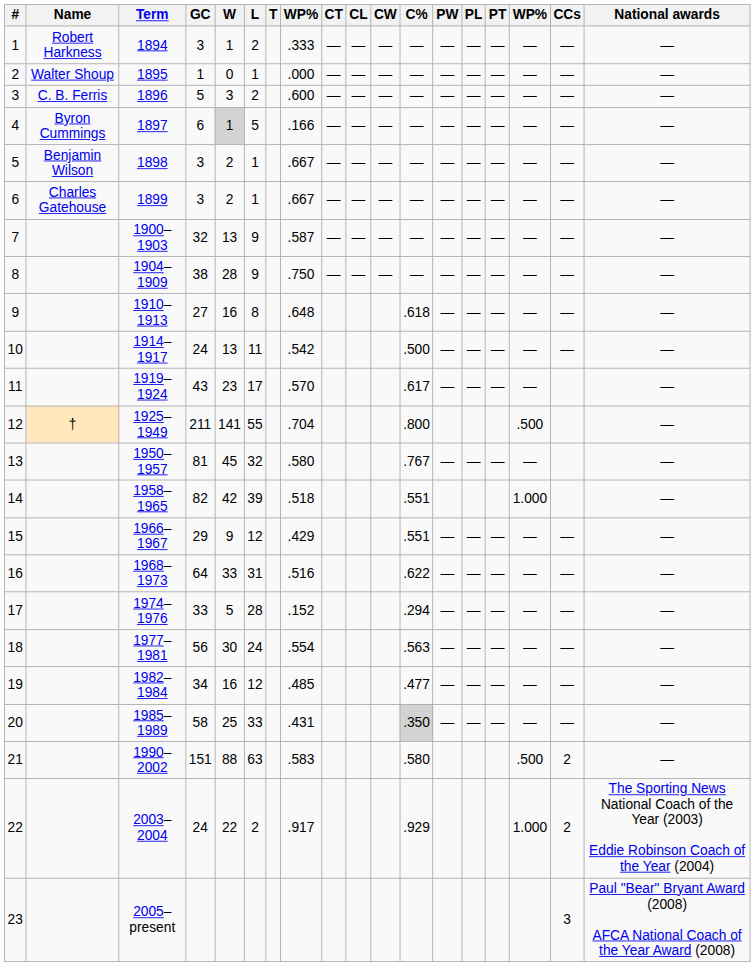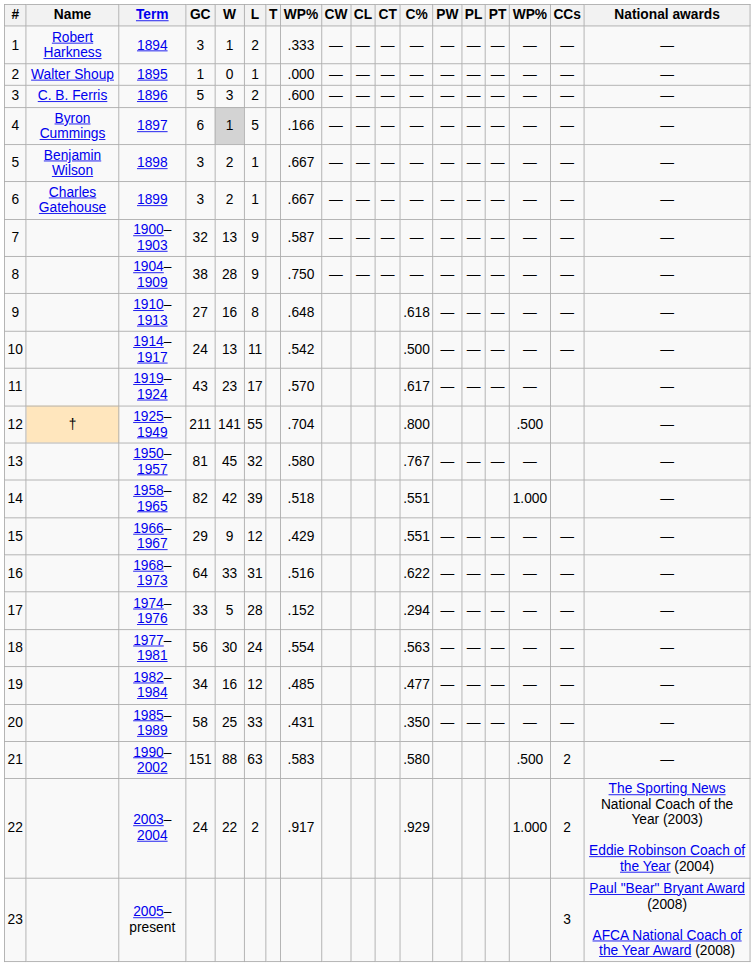 <table class="wikitable sortable" style="text-align:center">
 <tr>
 <th>#</th>
 <th>Name</th>
 <th><a href='#'>Term</a></th>
 <th>GC</th>
 <th>W</th>
 <th>L</th>
 <th>T</th>
 <th>WP%</th>
+<th>CW</th>
+<th>CL</th>
 <th>CT</th>
-<th>CL</th>
-<th>CW</th>
 <th>C%</th>
 <th>PW</th>
 <th>PL</th>
 <th>PT</th>
 <th>WP%</th>
 <th>CCs</th>
 <th class="unsortable">National awards</th>
 </tr>
 <tr>
 <td align="center">1</td>
 <td align="center"><a href='#'>Robert Harkness</a></td>
 <td align="center"><a href='#'>1894</a></td>
 <td align="center">3</td>
 <td align="center">1</td>
 <td align="center">2</td>
 <td align="center"></td>
 <td align="center">.333</td>
 <td align="center">—</td>
 <td align="center">—</td>
 <td align="center">—</td>
 <td align="center">—</td>
 <td align="center">—</td>
 <td align="center">—</td>
 <td align="center">—</td>
 <td align="center">—</td>
 <td align="center">—</td>
 <td align="center">—</td>
 </tr>
 <tr>
 <td align="center">2</td>
 <td align="center"><a href='#'>Walter Shoup</a></td>
 <td align="center"><a href='#'>1895</a></td>
 <td align="center">1</td>
 <td align="center">0</td>
 <td align="center">1</td>
 <td align="center"></td>
 <td align="center">.000</td>
 <td align="center">—</td>
 <td align="center">—</td>
 <td align="center">—</td>
 <td align="center">—</td>
 <td align="center">—</td>
 <td align="center">—</td>
 <td align="center">—</td>
 <td align="center">—</td>
 <td align="center">—</td>
 <td align="center">—</td>
 </tr>
 <tr>
 <td align="center">3</td>
 <td align="center"><a href='#'>C. B. Ferris</a></td>
 <td align="center"><a href='#'>1896</a></td>
 <td align="center">5</td>
 <td align="center">3</td>
 <td align="center">2</td>
 <td align="center"></td>
 <td align="center">.600</td>
 <td align="center">—</td>
 <td align="center">—</td>
 <td align="center">—</td>
 <td align="center">—</td>
 <td align="center">—</td>
 <td align="center">—</td>
 <td align="center">—</td>
 <td align="center">—</td>
 <td align="center">—</td>
 <td align="center">—</td>
 </tr>
 <tr>
 <td align="center">4</td>
 <td align="center"><a href='#'>Byron Cummings</a></td>
 <td align="center"><a href='#'>1897</a></td>
 <td align="center">6</td>
 <td align="center" style="background: lightgrey;">1</td>
 <td align="center">5</td>
 <td align="center"></td>
 <td align="center">.166</td>
 <td align="center">—</td>
 <td align="center">—</td>
 <td align="center">—</td>
 <td align="center">—</td>
 <td align="center">—</td>
 <td align="center">—</td>
 <td align="center">—</td>
 <td align="center">—</td>
 <td align="center">—</td>
 <td align="center">—</td>
 </tr>
 <tr>
 <td align="center">5</td>
 <td align="center"><a href='#'>Benjamin Wilson</a></td>
 <td align="center"><a href='#'>1898</a></td>
 <td align="center">3</td>
 <td align="center">2</td>
 <td align="center">1</td>
 <td align="center"></td>
 <td align="center">.667</td>
 <td align="center">—</td>
 <td align="center">—</td>
 <td align="center">—</td>
 <td align="center">—</td>
 <td align="center">—</td>
 <td align="center">—</td>
 <td align="center">—</td>
 <td align="center">—</td>
 <td align="center">—</td>
 <td align="center">—</td>
 </tr>
 <tr>
 <td align="center">6</td>
 <td align="center"><a href='#'>Charles Gatehouse</a></td>
 <td align="center"><a href='#'>1899</a></td>
 <td align="center">3</td>
 <td align="center">2</td>
 <td align="center">1</td>
 <td align="center"></td>
 <td align="center">.667</td>
 <td align="center">—</td>
 <td align="center">—</td>
 <td align="center">—</td>
 <td align="center">—</td>
 <td align="center">—</td>
 <td align="center">—</td>
 <td align="center">—</td>
 <td align="center">—</td>
 <td align="center">—</td>
 <td align="center">—</td>
 </tr>
 <tr>
 <td align="center">7</td>
 <td align="center"></td>
 <td align="center"><a href='#'>1900</a>–<a href='#'>1903</a></td>
 <td align="center">32</td>
 <td align="center">13</td>
 <td align="center">9</td>
 <td align="center"></td>
 <td align="center">.587</td>
 <td align="center">—</td>
 <td align="center">—</td>
 <td align="center">—</td>
 <td align="center">—</td>
 <td align="center">—</td>
 <td align="center">—</td>
 <td align="center">—</td>
 <td align="center">—</td>
 <td align="center">—</td>
 <td align="center">—</td>
 </tr>
 <tr>
 <td align="center">8</td>
 <td align="center"></td>
 <td align="center"><a href='#'>1904</a>–<a href='#'>1909</a></td>
 <td align="center">38</td>
 <td align="center">28</td>
 <td align="center">9</td>
 <td align="center"></td>
 <td align="center">.750</td>
 <td align="center">—</td>
 <td align="center">—</td>
 <td align="center">—</td>
 <td align="center">—</td>
 <td align="center">—</td>
 <td align="center">—</td>
 <td align="center">—</td>
 <td align="center">—</td>
 <td align="center">—</td>
 <td align="center">—</td>
 </tr>
 <tr>
 <td align="center">9</td>
 <td align="center"></td>
 <td align="center"><a href='#'>1910</a>–<a href='#'>1913</a></td>
 <td align="center">27</td>
 <td align="center">16</td>
 <td align="center">8</td>
 <td align="center"></td>
 <td align="center">.648</td>
 <td align="center"></td>
 <td align="center"></td>
 <td align="center"></td>
 <td align="center">.618</td>
 <td align="center">—</td>
 <td align="center">—</td>
 <td align="center">—</td>
 <td align="center">—</td>
 <td align="center">—</td>
 <td align="center">—</td>
 </tr>
 <tr>
 <td align="center">10</td>
 <td align="center"></td>
 <td align="center"><a href='#'>1914</a>–<a href='#'>1917</a></td>
 <td align="center">24</td>
 <td align="center">13</td>
 <td align="center">11</td>
 <td align="center"></td>
 <td align="center">.542</td>
 <td align="center"></td>
 <td align="center"></td>
 <td align="center"></td>
 <td align="center">.500</td>
 <td align="center">—</td>
 <td align="center">—</td>
 <td align="center">—</td>
 <td align="center">—</td>
 <td align="center">—</td>
 <td align="center">—</td>
 </tr>
 <tr>
 <td align="center">11</td>
 <td align="center"></td>
 <td align="center"><a href='#'>1919</a>–<a href='#'>1924</a></td>
 <td align="center">43</td>
 <td align="center">23</td>
 <td align="center">17</td>
 <td align="center"></td>
 <td align="center">.570</td>
 <td align="center"></td>
 <td align="center"></td>
 <td align="center"></td>
 <td align="center">.617</td>
 <td align="center">—</td>
 <td align="center">—</td>
 <td align="center">—</td>
 <td align="center">—</td>
 <td align="center"></td>
 <td align="center">—</td>
 </tr>
 <tr>
 <td align="center">12</td>
 <td align="center" bgcolor="#FFE6BD">†</td>
 <td align="center"><a href='#'>1925</a>–<a href='#'>1949</a></td>
 <td align="center">211</td>
 <td align="center">141</td>
 <td align="center">55</td>
 <td align="center"></td>
 <td align="center">.704</td>
 <td align="center"></td>
 <td align="center"></td>
 <td align="center"></td>
 <td align="center">.800</td>
 <td align="center"></td>
 <td align="center"><br><br></td>
 <td align="center"></td>
 <td align="center">.500</td>
 <td align="center"></td>
 <td align="center">—</td>
 </tr>
 <tr>
 <td align="center">13</td>
 <td align="center"></td>
 <td align="center"><a href='#'>1950</a>–<a href='#'>1957</a></td>
 <td align="center">81</td>
 <td align="center">45</td>
 <td align="center">32</td>
 <td align="center"></td>
 <td align="center">.580</td>
 <td align="center"></td>
 <td align="center"></td>
 <td align="center"></td>
 <td align="center">.767</td>
 <td align="center">—</td>
 <td align="center">—</td>
 <td align="center">—</td>
 <td align="center">—</td>
 <td align="center"></td>
 <td align="center">—</td>
 </tr>
 <tr>
 <td align="center">14</td>
 <td align="center"></td>
 <td align="center"><a href='#'>1958</a>–<a href='#'>1965</a></td>
 <td align="center">82</td>
 <td align="center">42</td>
 <td align="center">39</td>
 <td align="center"></td>
 <td align="center">.518</td>
 <td align="center"></td>
 <td align="center"></td>
 <td align="center"></td>
 <td align="center">.551</td>
 <td align="center"></td>
 <td align="center"></td>
 <td align="center"></td>
 <td align="center">1.000</td>
 <td align="center"></td>
 <td align="center">—</td>
 </tr>
 <tr>
 <td align="center">15</td>
 <td align="center"></td>
 <td align="center"><a href='#'>1966</a>–<a href='#'>1967</a></td>
 <td align="center">29</td>
 <td align="center">9</td>
 <td align="center">12</td>
 <td align="center"></td>
 <td align="center">.429</td>
 <td align="center"></td>
 <td align="center"></td>
 <td align="center"></td>
 <td align="center">.551</td>
 <td align="center">—</td>
 <td align="center">—</td>
 <td align="center">—</td>
 <td align="center">—</td>
 <td align="center">—</td>
 <td align="center">—</td>
 </tr>
 <tr>
 <td align="center">16</td>
 <td align="center"></td>
 <td align="center"><a href='#'>1968</a>–<a href='#'>1973</a></td>
 <td align="center">64</td>
 <td align="center">33</td>
 <td align="center">31</td>
 <td align="center"></td>
 <td align="center">.516</td>
 <td align="center"></td>
 <td align="center"></td>
 <td align="center"></td>
 <td align="center">.622</td>
 <td align="center">—</td>
 <td align="center">—</td>
 <td align="center">—</td>
 <td align="center">—</td>
 <td align="center">—</td>
 <td align="center">—</td>
 </tr>
 <tr>
 <td align="center">17</td>
 <td align="center"></td>
 <td align="center"><a href='#'>1974</a>–<a href='#'>1976</a></td>
 <td align="center">33</td>
 <td align="center">5</td>
 <td align="center">28</td>
 <td align="center"></td>
 <td align="center">.152</td>
 <td align="center"></td>
 <td align="center"></td>
 <td align="center"></td>
 <td align="center">.294</td>
 <td align="center">—</td>
 <td align="center">—</td>
 <td align="center">—</td>
 <td align="center">—</td>
 <td align="center">—</td>
 <td align="center">—</td>
 </tr>
 <tr>
 <td align="center">18</td>
 <td align="center"></td>
 <td align="center"><a href='#'>1977</a>–<a href='#'>1981</a></td>
 <td align="center">56</td>
 <td align="center">30</td>
 <td align="center">24</td>
 <td align="center"></td>
 <td align="center">.554</td>
 <td align="center"></td>
 <td align="center"></td>
 <td align="center"></td>
 <td align="center">.563</td>
 <td align="center">—</td>
 <td align="center">—</td>
 <td align="center">—</td>
 <td align="center">—</td>
 <td align="center">—</td>
 <td align="center">—</td>
 </tr>
 <tr>
 <td align="center">19</td>
 <td align="center"></td>
 <td align="center"><a href='#'>1982</a>–<a href='#'>1984</a></td>
 <td align="center">34</td>
 <td align="center">16</td>
 <td align="center">12</td>
 <td align="center"></td>
 <td align="center">.485</td>
 <td align="center"></td>
 <td align="center"></td>
 <td align="center"></td>
 <td align="center">.477</td>
 <td align="center">—</td>
 <td align="center">—</td>
 <td align="center">—</td>
 <td align="center">—</td>
 <td align="center">—</td>
 <td align="center">—</td>
 </tr>
 <tr>
 <td align="center">20</td>
 <td align="center"></td>
 <td align="center"><a href='#'>1985</a>–<a href='#'>1989</a></td>
 <td align="center">58</td>
 <td align="center">25</td>
 <td align="center">33</td>
 <td align="center"></td>
 <td align="center">.431</td>
 <td align="center"></td>
 <td align="center"></td>
 <td align="center"></td>
-<td align="center" style="background: lightgrey;">.350</td>
+<td align="center">.350</td>
 <td align="center">—</td>
 <td align="center">—</td>
 <td align="center">—</td>
 <td align="center">—</td>
 <td align="center">—</td>
 <td align="center">—</td>
 </tr>
 <tr>
 <td align="center">21</td>
 <td align="center"></td>
 <td align="center"><a href='#'>1990</a>–<a href='#'>2002</a></td>
 <td align="center">151</td>
 <td align="center">88</td>
 <td align="center">63</td>
 <td align="center"></td>
 <td align="center">.583</td>
 <td align="center"></td>
 <td align="center"></td>
 <td align="center"></td>
 <td align="center">.580</td>
 <td align="center"></td>
 <td align="center"></td>
 <td align="center"></td>
 <td align="center">.500</td>
 <td align="center">2</td>
 <td align="center">—</td>
 </tr>
 <tr>
 <td align="center">22</td>
 <td align="center"></td>
 <td align="center"><a href='#'>2003</a>–<a href='#'>2004</a></td>
 <td align="center">24</td>
 <td align="center">22</td>
 <td align="center">2</td>
 <td align="center"></td>
 <td align="center">.917</td>
 <td align="center"></td>
 <td align="center"></td>
 <td align="center"></td>
 <td align="center">.929</td>
 <td align="center"></td>
 <td align="center"></td>
 <td align="center"></td>
 <td align="center">1.000</td>
 <td align="center">2</td>
 <td align="center"><a href='#'>The Sporting News</a> National Coach of the Year (2003)<br><br><a href='#'>Eddie Robinson Coach of the Year</a> (2004)</td>
 </tr>
 <tr>
 <td align="center">23</td>
 <td align="center"></td>
 <td align="center"><a href='#'>2005</a>–present</td>
 <td align="center"></td>
 <td align="center"></td>
 <td align="center"></td>
 <td align="center"></td>
 <td align="center"></td>
 <td align="center"></td>
 <td align="center"></td>
 <td align="center"></td>
 <td align="center"></td>
 <td align="center"><br><br></td>
 <td align="center"></td>
 <td align="center"></td>
 <td align="center"></td>
 <td align="center">3</td>
 <td align="center"><a href='#'>Paul "Bear" Bryant Award</a> (2008)<br><br><a href='#'>AFCA National Coach of the Year Award</a> (2008)</td>
 </tr>
 </table>
